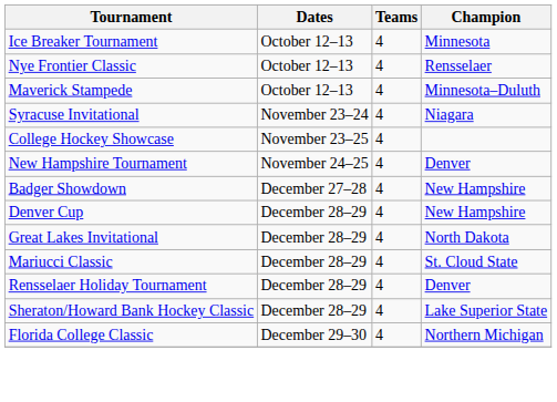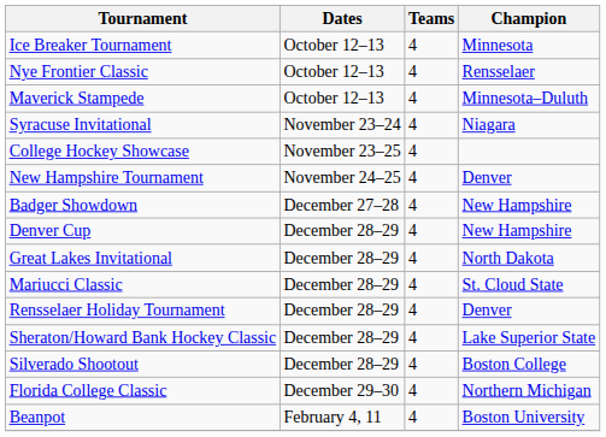 <table class="wikitable">
 <tr>
 <th>Tournament</th>
 <th>Dates</th>
 <th>Teams</th>
 <th>Champion</th>
 </tr>
 <tr>
 <td><a href='#'>Ice Breaker Tournament</a></td>
 <td>October 12–13</td>
 <td>4</td>
 <td><a href='#'>Minnesota</a></td>
 </tr>
 <tr>
 <td><a href='#'>Nye Frontier Classic</a></td>
 <td>October 12–13</td>
 <td>4</td>
 <td><a href='#'>Rensselaer</a></td>
 </tr>
 <tr>
 <td><a href='#'>Maverick Stampede</a></td>
 <td>October 12–13</td>
 <td>4</td>
 <td><a href='#'>Minnesota–Duluth</a></td>
 </tr>
 <tr>
 <td><a href='#'>Syracuse Invitational</a></td>
 <td>November 23–24</td>
 <td>4</td>
 <td><a href='#'>Niagara</a></td>
 </tr>
 <tr>
 <td><a href='#'>College Hockey Showcase</a></td>
 <td>November 23–25</td>
 <td>4</td>
 <td></td>
 </tr>
 <tr>
 <td><a href='#'>New Hampshire Tournament</a></td>
 <td>November 24–25</td>
 <td>4</td>
 <td><a href='#'>Denver</a></td>
 </tr>
 <tr>
 <td><a href='#'>Badger Showdown</a></td>
 <td>December 27–28</td>
 <td>4</td>
 <td><a href='#'>New Hampshire</a></td>
 </tr>
 <tr>
 <td><a href='#'>Denver Cup</a></td>
 <td>December 28–29</td>
 <td>4</td>
 <td><a href='#'>New Hampshire</a></td>
 </tr>
 <tr>
 <td><a href='#'>Great Lakes Invitational</a></td>
 <td>December 28–29</td>
 <td>4</td>
 <td><a href='#'>North Dakota</a></td>
 </tr>
 <tr>
 <td><a href='#'>Mariucci Classic</a></td>
 <td>December 28–29</td>
 <td>4</td>
 <td><a href='#'>St. Cloud State</a></td>
 </tr>
 <tr>
 <td><a href='#'>Rensselaer Holiday Tournament</a></td>
 <td>December 28–29</td>
 <td>4</td>
 <td><a href='#'>Denver</a></td>
 </tr>
 <tr>
 <td><a href='#'>Sheraton/Howard Bank Hockey Classic</a></td>
 <td>December 28–29</td>
 <td>4</td>
 <td><a href='#'>Lake Superior State</a></td>
 </tr>
 <tr>
+<td><a href='#'>Silverado Shootout</a></td>
+<td>December 28–29</td>
+<td>4</td>
+<td><a href='#'>Boston College</a></td>
+</tr>
+<tr>
 <td><a href='#'>Florida College Classic</a></td>
 <td>December 29–30</td>
 <td>4</td>
 <td><a href='#'>Northern Michigan</a></td>
 </tr>
 <tr>
+<td><a href='#'>Beanpot</a></td>
+<td>February 4, 11</td>
+<td>4</td>
+<td><a href='#'>Boston University</a></td>
+</tr>
+<tr>
 </tr>
 </table>
